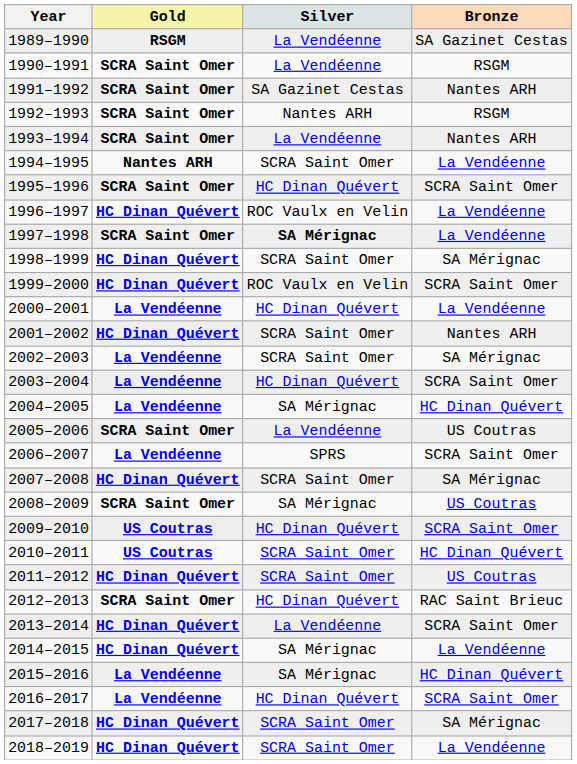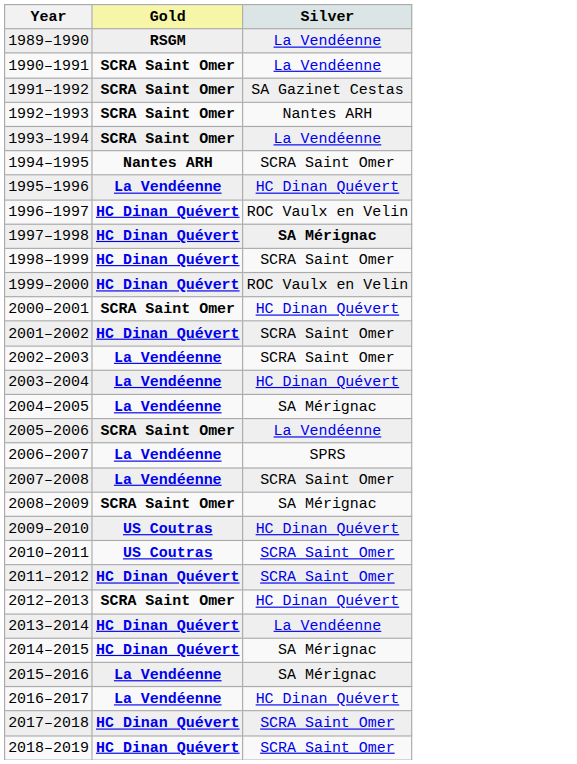 <table class="wikitable sortable" style="text-align:center;">
 <tr>
 <th>Year</th>
 <th style="background-color: #F7F6A8;"> Gold</th>
 <th style="background-color: #DCE5E5;"> Silver</th>
-<th style="background-color: #FFDAB9;"> Bronze</th>
 </tr>
 <tr style="background:#EFEFEF">
 <td>1989–1990</td>
 <td><strong>RSGM</strong></td>
 <td><a href='#'>La Vendéenne</a></td>
-<td>SA Gazinet Cestas</td>
 </tr>
 <tr>
 <td>1990–1991</td>
 <td><strong>SCRA Saint Omer</strong></td>
 <td><a href='#'>La Vendéenne</a></td>
-<td>RSGM</td>
 </tr>
 <tr style="background:#EFEFEF">
 <td>1991–1992</td>
 <td><strong>SCRA Saint Omer</strong></td>
 <td>SA Gazinet Cestas</td>
-<td>Nantes ARH</td>
 </tr>
 <tr>
 <td>1992–1993</td>
 <td><strong>SCRA Saint Omer</strong></td>
 <td>Nantes ARH</td>
-<td>RSGM</td>
 </tr>
 <tr style="background:#EFEFEF">
 <td>1993–1994</td>
 <td><strong>SCRA Saint Omer</strong></td>
 <td><a href='#'>La Vendéenne</a></td>
-<td>Nantes ARH</td>
 </tr>
 <tr>
 <td>1994–1995</td>
 <td><strong>Nantes ARH</strong></td>
 <td>SCRA Saint Omer</td>
-<td><a href='#'>La Vendéenne</a></td>
 </tr>
 <tr style="background:#EFEFEF">
 <td>1995–1996</td>
-<td><strong>SCRA Saint Omer</strong></td>
+<td><strong><a href='#'>La Vendéenne</a></strong></td>
 <td><a href='#'>HC Dinan Quévert</a></td>
-<td>SCRA Saint Omer</td>
 </tr>
 <tr>
 <td>1996–1997</td>
 <td><strong><a href='#'>HC Dinan Quévert</a></strong></td>
 <td>ROC Vaulx en Velin</td>
-<td><a href='#'>La Vendéenne</a></td>
 </tr>
 <tr style="background:#EFEFEF">
 <td>1997–1998</td>
-<td><strong>SCRA Saint Omer</strong></td>
+<td><strong><a href='#'>HC Dinan Quévert</a></strong></td>
 <td><strong>SA Mérignac</strong></td>
-<td><a href='#'>La Vendéenne</a></td>
 </tr>
 <tr>
 <td>1998–1999</td>
 <td><strong><a href='#'>HC Dinan Quévert</a></strong></td>
 <td>SCRA Saint Omer</td>
-<td>SA Mérignac</td>
 </tr>
 <tr style="background:#EFEFEF">
 <td>1999–2000</td>
 <td><strong><a href='#'>HC Dinan Quévert</a></strong></td>
 <td>ROC Vaulx en Velin</td>
-<td>SCRA Saint Omer</td>
 </tr>
 <tr>
 <td>2000–2001</td>
-<td><strong><a href='#'>La Vendéenne</a></strong></td>
+<td><strong>SCRA Saint Omer</strong></td>
 <td><a href='#'>HC Dinan Quévert</a></td>
-<td><a href='#'>La Vendéenne</a></td>
 </tr>
 <tr style="background:#EFEFEF">
 <td>2001–2002</td>
 <td><strong><a href='#'>HC Dinan Quévert</a></strong></td>
 <td>SCRA Saint Omer</td>
-<td>Nantes ARH</td>
 </tr>
 <tr>
 <td>2002–2003</td>
 <td><strong><a href='#'>La Vendéenne</a></strong></td>
 <td>SCRA Saint Omer</td>
-<td>SA Mérignac</td>
 </tr>
 <tr style="background:#EFEFEF">
 <td>2003–2004</td>
 <td><strong><a href='#'>La Vendéenne</a></strong></td>
 <td><a href='#'>HC Dinan Quévert</a></td>
-<td>SCRA Saint Omer</td>
 </tr>
 <tr>
 <td>2004–2005</td>
 <td><strong><a href='#'>La Vendéenne</a></strong></td>
 <td>SA Mérignac</td>
-<td><a href='#'>HC Dinan Quévert</a></td>
 </tr>
 <tr style="background:#EFEFEF">
 <td>2005–2006</td>
 <td><strong>SCRA Saint Omer</strong></td>
 <td><a href='#'>La Vendéenne</a></td>
-<td>US Coutras</td>
 </tr>
 <tr>
 <td>2006–2007</td>
 <td><strong><a href='#'>La Vendéenne</a></strong></td>
 <td>SPRS</td>
-<td>SCRA Saint Omer</td>
 </tr>
 <tr style="background:#EFEFEF">
 <td>2007–2008</td>
-<td><strong><a href='#'>HC Dinan Quévert</a></strong></td>
+<td><strong><a href='#'>La Vendéenne</a></strong></td>
 <td>SCRA Saint Omer</td>
-<td>SA Mérignac</td>
 </tr>
 <tr>
 <td>2008–2009</td>
 <td><strong>SCRA Saint Omer</strong></td>
 <td>SA Mérignac</td>
-<td><a href='#'>US Coutras</a></td>
 </tr>
 <tr style="background:#EFEFEF">
 <td>2009–2010</td>
 <td><strong><a href='#'>US Coutras</a></strong></td>
 <td><a href='#'>HC Dinan Quévert</a></td>
-<td><a href='#'>SCRA Saint Omer</a></td>
 </tr>
 <tr>
 <td>2010–2011</td>
 <td><strong><a href='#'>US Coutras</a></strong></td>
 <td><a href='#'>SCRA Saint Omer</a></td>
-<td><a href='#'>HC Dinan Quévert</a></td>
 </tr>
 <tr style="background:#EFEFEF">
 <td>2011–2012</td>
 <td><strong><a href='#'>HC Dinan Quévert</a></strong></td>
 <td><a href='#'>SCRA Saint Omer</a></td>
-<td><a href='#'>US Coutras</a></td>
 </tr>
 <tr>
 <td>2012–2013</td>
 <td><strong>SCRA Saint Omer</strong></td>
 <td><a href='#'>HC Dinan Quévert</a></td>
-<td>RAC Saint Brieuc</td>
 </tr>
 <tr style="background:#EFEFEF">
 <td>2013–2014</td>
 <td><strong><a href='#'>HC Dinan Quévert</a></strong></td>
 <td><a href='#'>La Vendéenne</a></td>
-<td>SCRA Saint Omer</td>
 </tr>
 <tr>
 <td>2014–2015</td>
 <td><strong><a href='#'>HC Dinan Quévert</a></strong></td>
 <td>SA Mérignac</td>
-<td><a href='#'>La Vendéenne</a></td>
 </tr>
 <tr style="background:#EFEFEF">
 <td>2015–2016</td>
 <td><strong><a href='#'>La Vendéenne</a></strong></td>
 <td>SA Mérignac</td>
-<td><a href='#'>HC Dinan Quévert</a></td>
 </tr>
 <tr>
 <td>2016–2017</td>
 <td><strong><a href='#'>La Vendéenne</a></strong></td>
 <td><a href='#'>HC Dinan Quévert</a></td>
-<td><a href='#'>SCRA Saint Omer</a></td>
 </tr>
 <tr style="background:#EFEFEF">
 <td>2017–2018</td>
 <td><strong><a href='#'>HC Dinan Quévert</a></strong></td>
 <td><a href='#'>SCRA Saint Omer</a></td>
-<td>SA Mérignac</td>
 </tr>
 <tr>
 <td>2018–2019</td>
 <td><strong><a href='#'>HC Dinan Quévert</a></strong></td>
 <td><a href='#'>SCRA Saint Omer</a></td>
-<td><a href='#'>La Vendéenne</a></td>
 </tr>
 </table>
